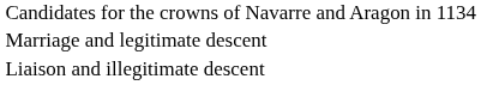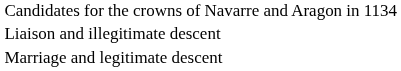 <table>
 <tr>
 <td align="center"></td>
 <td>Candidates for the crowns of Navarre and Aragon in 1134</td>
 </tr>
 <tr>
 <td></td>
-<td>Marriage and legitimate descent</td>
+<td>Liaison and illegitimate descent</td>
 </tr>
 <tr>
 <td></td>
-<td>Liaison and illegitimate descent</td>
+<td>Marriage and legitimate descent</td>
 </tr>
 </table>
